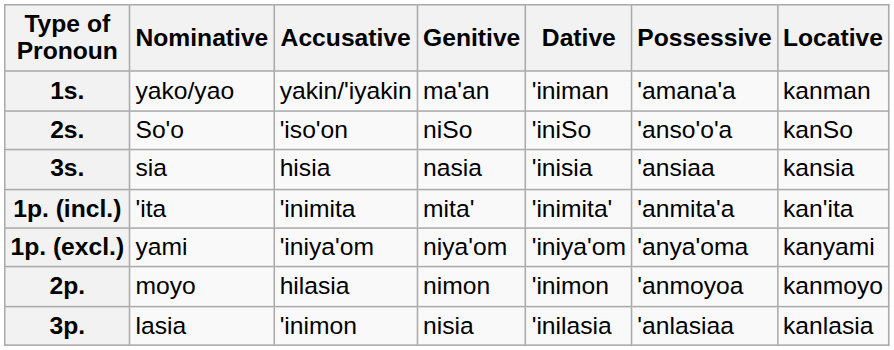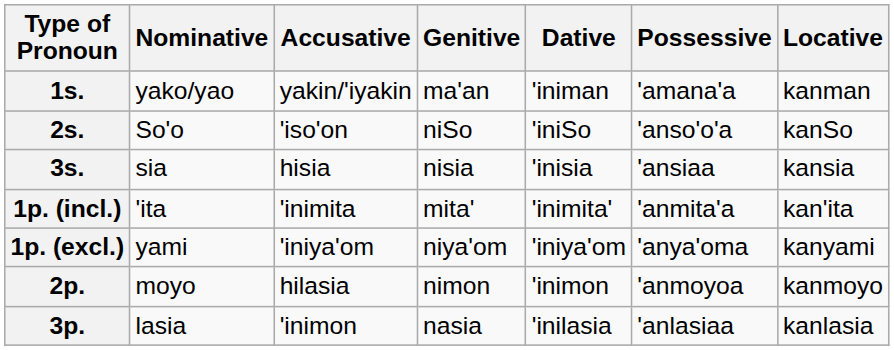 <table class="wikitable">
 <tr>
 <th>Type of<br> Pronoun</th>
 <th c=01>Nominative</th>
 <th c=02>Accusative</th>
 <th c=03>Genitive</th>
 <th c=04>Dative</th>
 <th c=05>Possessive</th>
 <th c=06>Locative</th>
 </tr>
 <tr>
 <th>1s.</th>
 <td c=01>yako/yao</td>
 <td c=02>yakin/'iyakin</td>
 <td c=03>ma'an</td>
 <td c=04>'iniman</td>
 <td c=05>'amana'a</td>
 <td c=06>kanman</td>
 </tr>
 <tr>
 <th>2s.</th>
 <td c=01>So'o</td>
 <td c=02>'iso'on</td>
 <td c=03>niSo</td>
 <td c=04>'iniSo</td>
 <td c=05>'anso'o'a</td>
 <td c=06>kanSo</td>
 </tr>
 <tr>
 <th>3s.</th>
 <td c=01>sia</td>
 <td c=02>hisia</td>
-<td c=03>nasia</td>
+<td c=03>nisia</td>
 <td c=04>'inisia</td>
 <td c=05>'ansiaa</td>
 <td c=06>kansia</td>
 </tr>
 <tr>
 <th>1p. (incl.)</th>
 <td c=01>'ita</td>
 <td c=02>'inimita</td>
 <td c=03>mita'</td>
 <td c=04>'inimita'</td>
 <td c=05>'anmita'a</td>
 <td c=06>kan'ita</td>
 </tr>
 <tr>
 <th>1p. (excl.)</th>
 <td c=01>yami</td>
 <td c=02>'iniya'om</td>
 <td c=03>niya'om</td>
 <td c=04>'iniya'om</td>
 <td c=05>'anya'oma</td>
 <td c=06>kanyami</td>
 </tr>
 <tr>
 <th>2p.</th>
 <td c=01>moyo</td>
 <td c=02>hilasia</td>
 <td c=03>nimon</td>
 <td c=04>'inimon</td>
 <td c=05>'anmoyoa</td>
 <td c=06>kanmoyo</td>
 </tr>
 <tr>
 <th>3p.</th>
 <td c=01>lasia</td>
 <td c=02>'inimon</td>
-<td c=03>nisia</td>
+<td c=03>nasia</td>
 <td c=04>'inilasia</td>
 <td c=05>'anlasiaa</td>
 <td c=06>kanlasia</td>
 </tr>
 </table>
